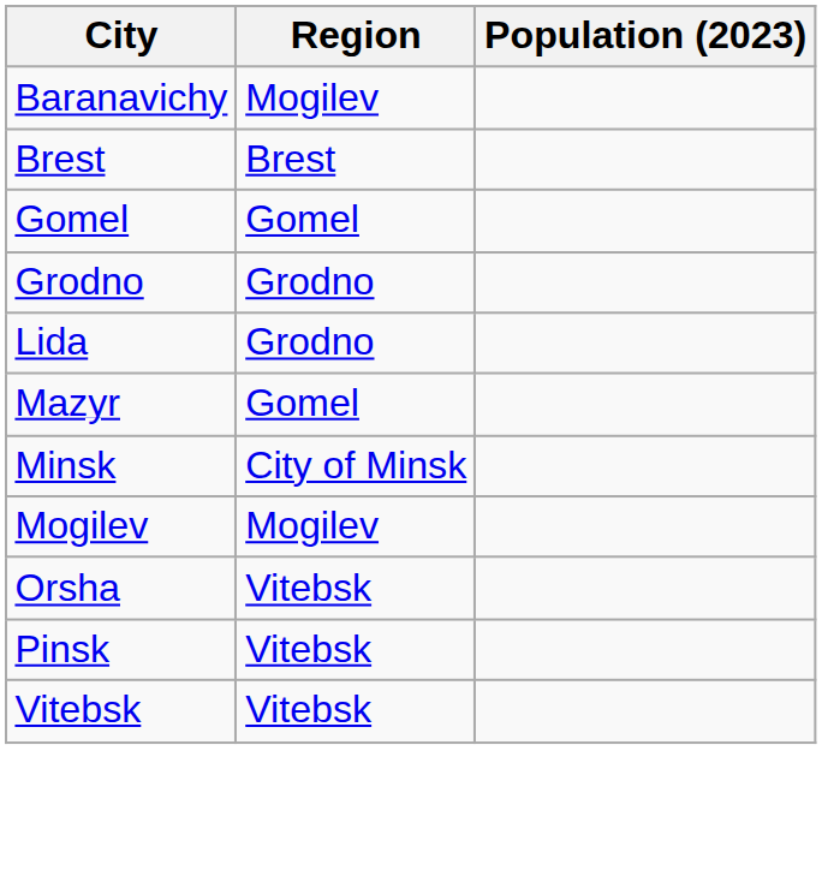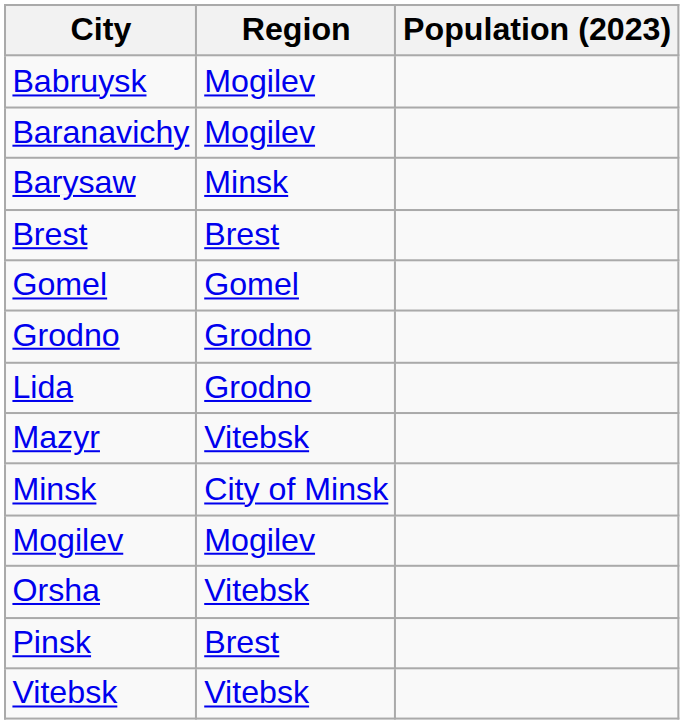 <table class="wikitable sortable sticky-header col3right">
 <tr>
 <th>City</th>
 <th>Region</th>
 <th>Population (2023)</th>
 </tr>
 <tr>
+<td><a href='#'>Babruysk</a></td>
+<td><a href='#'>Mogilev</a></td>
+<td></td>
+</tr>
+<tr>
 <td><a href='#'>Baranavichy</a></td>
 <td><a href='#'>Mogilev</a></td>
+<td></td>
+</tr>
+<tr>
+<td><a href='#'>Barysaw</a></td>
+<td><a href='#'>Minsk</a></td>
 <td></td>
 </tr>
 <tr>
 <td><a href='#'>Brest</a></td>
 <td><a href='#'>Brest</a></td>
 <td></td>
 </tr>
 <tr>
 <td><a href='#'>Gomel</a></td>
 <td><a href='#'>Gomel</a></td>
 <td></td>
 </tr>
 <tr>
 <td><a href='#'>Grodno</a></td>
 <td><a href='#'>Grodno</a></td>
 <td></td>
 </tr>
 <tr>
 <td><a href='#'>Lida</a></td>
 <td><a href='#'>Grodno</a></td>
 <td></td>
 </tr>
 <tr>
 <td><a href='#'>Mazyr</a></td>
-<td><a href='#'>Gomel</a></td>
+<td><a href='#'>Vitebsk</a></td>
 <td></td>
 </tr>
 <tr>
 <td><a href='#'>Minsk</a></td>
 <td><a href='#'>City of Minsk</a></td>
 <td></td>
 </tr>
 <tr>
 <td><a href='#'>Mogilev</a></td>
 <td><a href='#'>Mogilev</a></td>
 <td></td>
 </tr>
 <tr>
 <td><a href='#'>Orsha</a></td>
 <td><a href='#'>Vitebsk</a></td>
 <td></td>
 </tr>
 <tr>
 <td><a href='#'>Pinsk</a></td>
-<td><a href='#'>Vitebsk</a></td>
+<td><a href='#'>Brest</a></td>
 <td></td>
 </tr>
 <tr>
 <td><a href='#'>Vitebsk</a></td>
 <td><a href='#'>Vitebsk</a></td>
 <td></td>
 </tr>
 </table>
